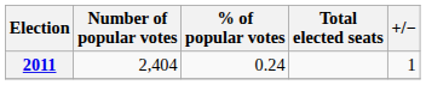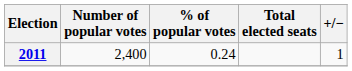 <table class="wikitable" style="text-align: right;">
 <tr align=center>
 <th>Election</th>
 <th>Number of<br>popular votes</th>
 <th>% of<br>popular votes</th>
 <th>Total<br>elected seats</th>
 <th>+/−</th>
 </tr>
 <tr>
 <th><a href='#'>2011</a></th>
-<td>2,404</td>
+<td>2,400</td>
 <td>0.24</td>
 <td></td>
 <td>1</td>
 </tr>
 <tr>
 </tr>
 </table>
